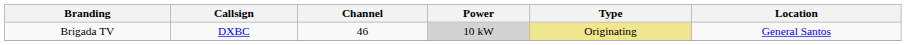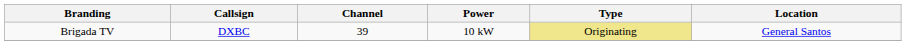 <table class="wikitable sortable" style="width:100%; text-align:center;">
 <tr>
 <th>Branding</th>
 <th>Callsign</th>
 <th>Channel</th>
 <th>Power</th>
 <th>Type</th>
 <th>Location</th>
 </tr>
 <tr>
 <td>Brigada TV</td>
 <td><a href='#'>DXBC</a></td>
-<td>46</td>
-<td style="background: lightgrey;">10 kW</td>
+<td>39</td>
+<td>10 kW</td>
 <td style="background: khaki;">Originating</td>
 <td><a href='#'>General Santos</a></td>
 </tr>
 <tr>
 </tr>
 </table>
